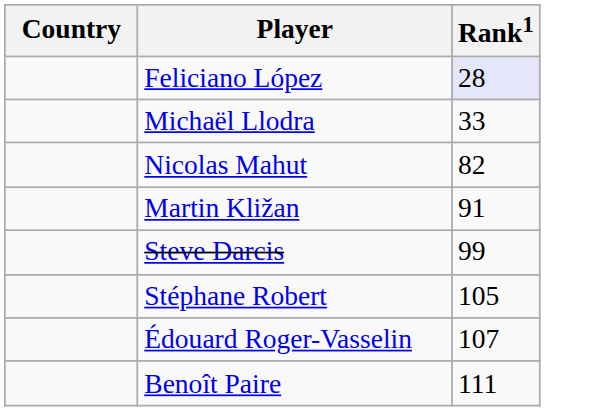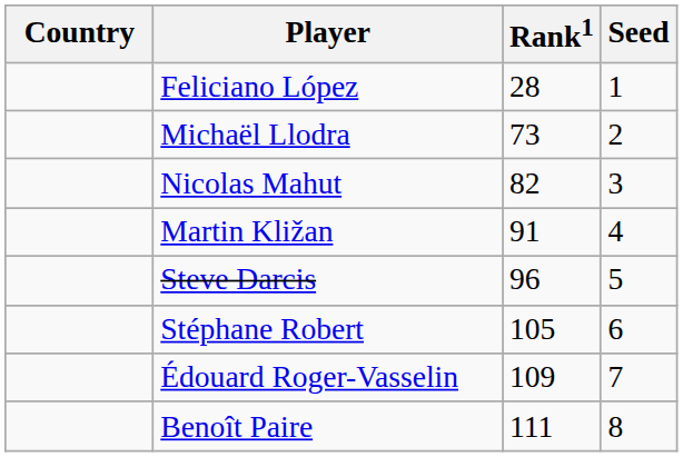 <table class="sortable wikitable">
 <tr>
 <th width="70">Country</th>
 <th width="175">Player</th>
 <th>Rank<sup>1</sup></th>
+<th>Seed</th>
 </tr>
 <tr>
 <td></td>
 <td><a href='#'>Feliciano López</a></td>
-<td style="background: lavender;">28</td>
+<td>28</td>
+<td>1</td>
 </tr>
 <tr>
 <td></td>
 <td><a href='#'>Michaël Llodra</a></td>
-<td>33</td>
+<td>73</td>
+<td>2</td>
 </tr>
 <tr>
 <td></td>
 <td><a href='#'>Nicolas Mahut</a></td>
 <td>82</td>
+<td>3</td>
 </tr>
 <tr>
 <td></td>
 <td><a href='#'>Martin Kližan</a></td>
 <td>91</td>
+<td>4</td>
 </tr>
 <tr>
 <td></td>
 <td><s><a href='#'>Steve Darcis</a></s></td>
-<td>99</td>
+<td>96</td>
+<td>5</td>
 </tr>
 <tr>
 <td></td>
 <td><a href='#'>Stéphane Robert</a></td>
 <td>105</td>
+<td>6</td>
 </tr>
 <tr>
 <td></td>
 <td><a href='#'>Édouard Roger-Vasselin</a></td>
-<td>107</td>
+<td>109</td>
+<td>7</td>
 </tr>
 <tr>
 <td></td>
 <td><a href='#'>Benoît Paire</a></td>
 <td>111</td>
+<td>8</td>
 </tr>
 </table>
